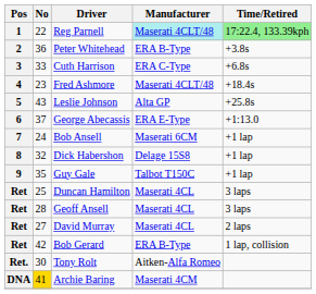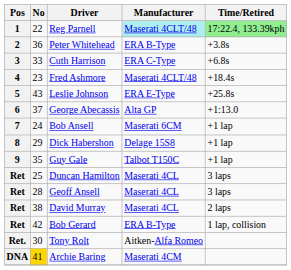 <table class="wikitable" style="font-size: 95%;">
 <tr>
 <th>Pos</th>
 <th>No</th>
 <th>Driver</th>
 <th>Manufacturer</th>
 <th>Time/Retired</th>
 </tr>
 <tr>
 <th>1</th>
 <td>22</td>
 <td> <a href='#'>Reg Parnell</a></td>
 <td style="background: paleturquoise;"><a href='#'>Maserati 4CLT/48</a></td>
 <td style="background: lightgreen;">17:22.4, 133.39kph</td>
 </tr>
 <tr>
 <th>2</th>
 <td>36</td>
 <td> <a href='#'>Peter Whitehead</a></td>
 <td><a href='#'>ERA B-Type</a></td>
 <td>+3.8s</td>
 </tr>
 <tr>
 <th>3</th>
 <td>33</td>
 <td> <a href='#'>Cuth Harrison</a></td>
 <td><a href='#'>ERA C-Type</a></td>
 <td>+6.8s</td>
 </tr>
 <tr>
 <th>4</th>
 <td>23</td>
 <td> <a href='#'>Fred Ashmore</a></td>
 <td><a href='#'>Maserati 4CLT/48</a></td>
 <td>+18.4s</td>
 </tr>
 <tr>
 <th>5</th>
 <td>43</td>
 <td> <a href='#'>Leslie Johnson</a></td>
-<td><a href='#'>Alta GP</a></td>
+<td><a href='#'>ERA E-Type</a></td>
 <td>+25.8s</td>
 </tr>
 <tr>
 <th>6</th>
 <td>37</td>
 <td> <a href='#'>George Abecassis</a></td>
-<td><a href='#'>ERA E-Type</a></td>
+<td><a href='#'>Alta GP</a></td>
 <td>+1:13.0</td>
 </tr>
 <tr>
 <th>7</th>
 <td>24</td>
 <td> <a href='#'>Bob Ansell</a></td>
 <td><a href='#'>Maserati 6CM</a></td>
 <td>+1 lap</td>
 </tr>
 <tr>
 <th>8</th>
-<td>32</td>
+<td>29</td>
 <td> <a href='#'>Dick Habershon</a></td>
 <td><a href='#'>Delage 15S8</a></td>
 <td>+1 lap</td>
 </tr>
 <tr>
 <th>9</th>
 <td>35</td>
 <td> <a href='#'>Guy Gale</a></td>
 <td><a href='#'>Talbot T150C</a></td>
 <td>+1 lap</td>
 </tr>
 <tr>
 <th>Ret</th>
 <td>25</td>
 <td> <a href='#'>Duncan Hamilton</a></td>
 <td><a href='#'>Maserati 4CL</a></td>
 <td>3 laps</td>
 </tr>
 <tr>
 <th>Ret</th>
 <td>28</td>
 <td> <a href='#'>Geoff Ansell</a></td>
 <td><a href='#'>Maserati 4CL</a></td>
 <td>3 laps</td>
 </tr>
 <tr>
 <th>Ret</th>
-<td>27</td>
+<td>38</td>
 <td> <a href='#'>David Murray</a></td>
 <td><a href='#'>Maserati 4CL</a></td>
 <td>2 laps</td>
 </tr>
 <tr>
 <th>Ret</th>
 <td>42</td>
 <td> <a href='#'>Bob Gerard</a></td>
 <td><a href='#'>ERA B-Type</a></td>
 <td>1 lap, collision</td>
 </tr>
 <tr>
 <th>Ret.</th>
 <td>30</td>
 <td> <a href='#'>Tony Rolt</a></td>
 <td>Aitken-<a href='#'>Alfa Romeo</a></td>
 <td></td>
 </tr>
 <tr>
 <th>DNA</th>
 <td style="background: gold;">41</td>
 <td> <a href='#'>Archie Baring</a></td>
 <td><a href='#'>Maserati 4CM</a></td>
 <td></td>
 </tr>
 <tr>
 </tr>
 </table>
